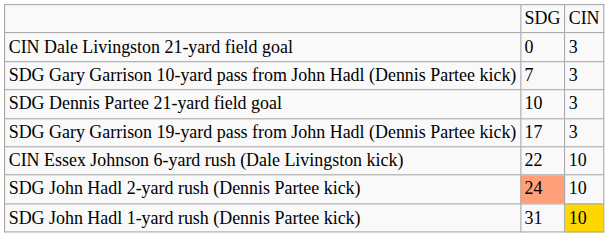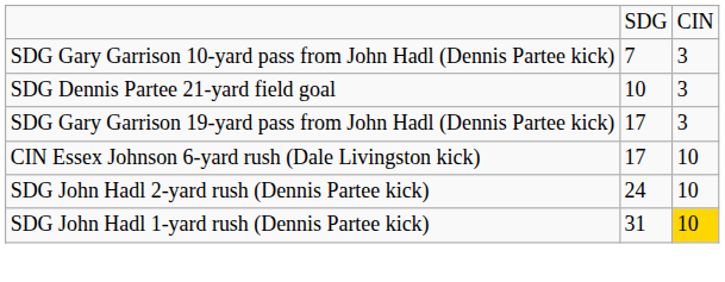 <table class="wikitable">
 <tr>
 <td></td>
 <td>SDG</td>
 <td>CIN</td>
-</tr>
-<tr>
-<td>CIN Dale Livingston 21-yard field goal</td>
-<td>0</td>
-<td>3</td>
 </tr>
 <tr>
 <td>SDG Gary Garrison 10-yard pass from John Hadl (Dennis Partee kick)</td>
 <td>7</td>
 <td>3</td>
 </tr>
 <tr>
 <td>SDG Dennis Partee 21-yard field goal</td>
 <td>10</td>
 <td>3</td>
 </tr>
 <tr>
 <td>SDG Gary Garrison 19-yard pass from John Hadl (Dennis Partee kick)</td>
 <td>17</td>
 <td>3</td>
 </tr>
 <tr>
 <td>CIN Essex Johnson 6-yard rush (Dale Livingston kick)</td>
-<td>22</td>
+<td>17</td>
 <td>10</td>
 </tr>
 <tr>
 <td>SDG John Hadl 2-yard rush (Dennis Partee kick)</td>
-<td style="background: lightsalmon;">24</td>
+<td>24</td>
 <td>10</td>
 </tr>
 <tr>
 <td>SDG John Hadl 1-yard rush (Dennis Partee kick)</td>
 <td>31</td>
 <td style="background: gold;">10</td>
 </tr>
 </table>
